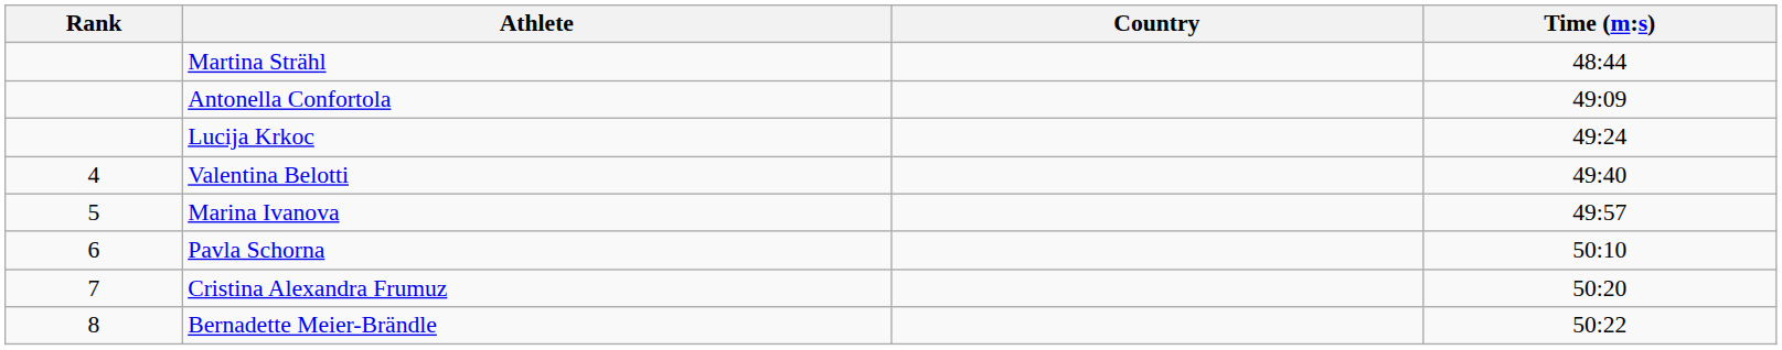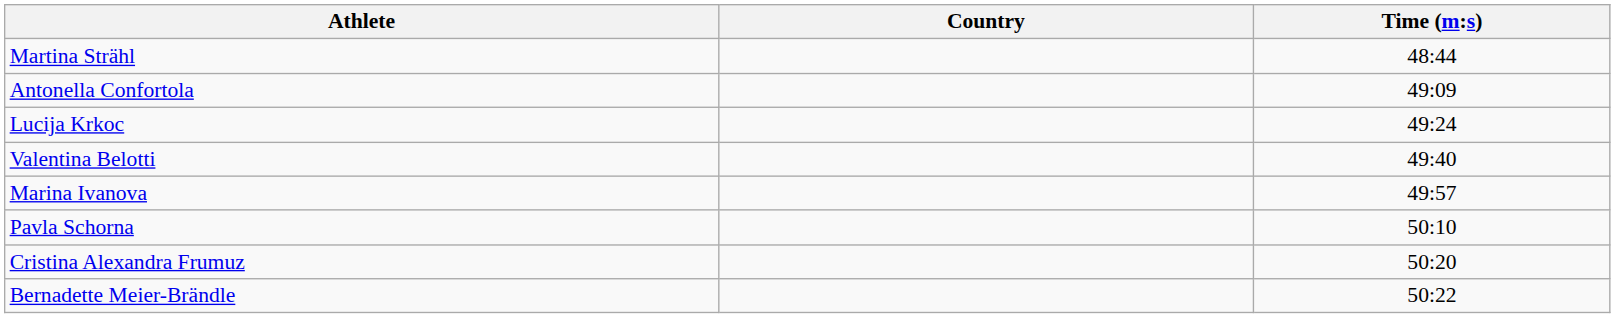 <table class="wikitable" width=60%>
 <tr>
-<th width=5%>Rank</th>
 <th width=20%>Athlete</th>
 <th width=15%>Country</th>
 <th width=10%>Time (<a href='#'>m</a>:<a href='#'>s</a>)</th>
 </tr>
 <tr align="center">
-<td></td>
 <td align="left"><a href='#'>Martina Strähl</a></td>
 <td align="left"></td>
 <td>48:44</td>
 </tr>
 <tr align="center">
-<td></td>
 <td align="left"><a href='#'>Antonella Confortola</a></td>
 <td align="left"></td>
 <td>49:09</td>
 </tr>
 <tr align="center">
-<td></td>
 <td align="left"><a href='#'>Lucija Krkoc</a></td>
 <td align="left"></td>
 <td>49:24</td>
 </tr>
 <tr align="center">
-<td>4</td>
 <td align="left"><a href='#'>Valentina Belotti</a></td>
 <td align="left"></td>
 <td>49:40</td>
 </tr>
 <tr align="center">
-<td>5</td>
 <td align="left"><a href='#'>Marina Ivanova</a></td>
 <td align="left"></td>
 <td>49:57</td>
 </tr>
 <tr align="center">
-<td>6</td>
 <td align="left"><a href='#'>Pavla Schorna</a></td>
 <td align="left"></td>
 <td>50:10</td>
 </tr>
 <tr align="center">
-<td>7</td>
 <td align="left"><a href='#'>Cristina Alexandra Frumuz</a></td>
 <td align="left"></td>
 <td>50:20</td>
 </tr>
 <tr align="center">
-<td>8</td>
 <td align="left"><a href='#'>Bernadette Meier-Brändle</a></td>
 <td align="left"></td>
 <td>50:22</td>
 </tr>
 </table>
